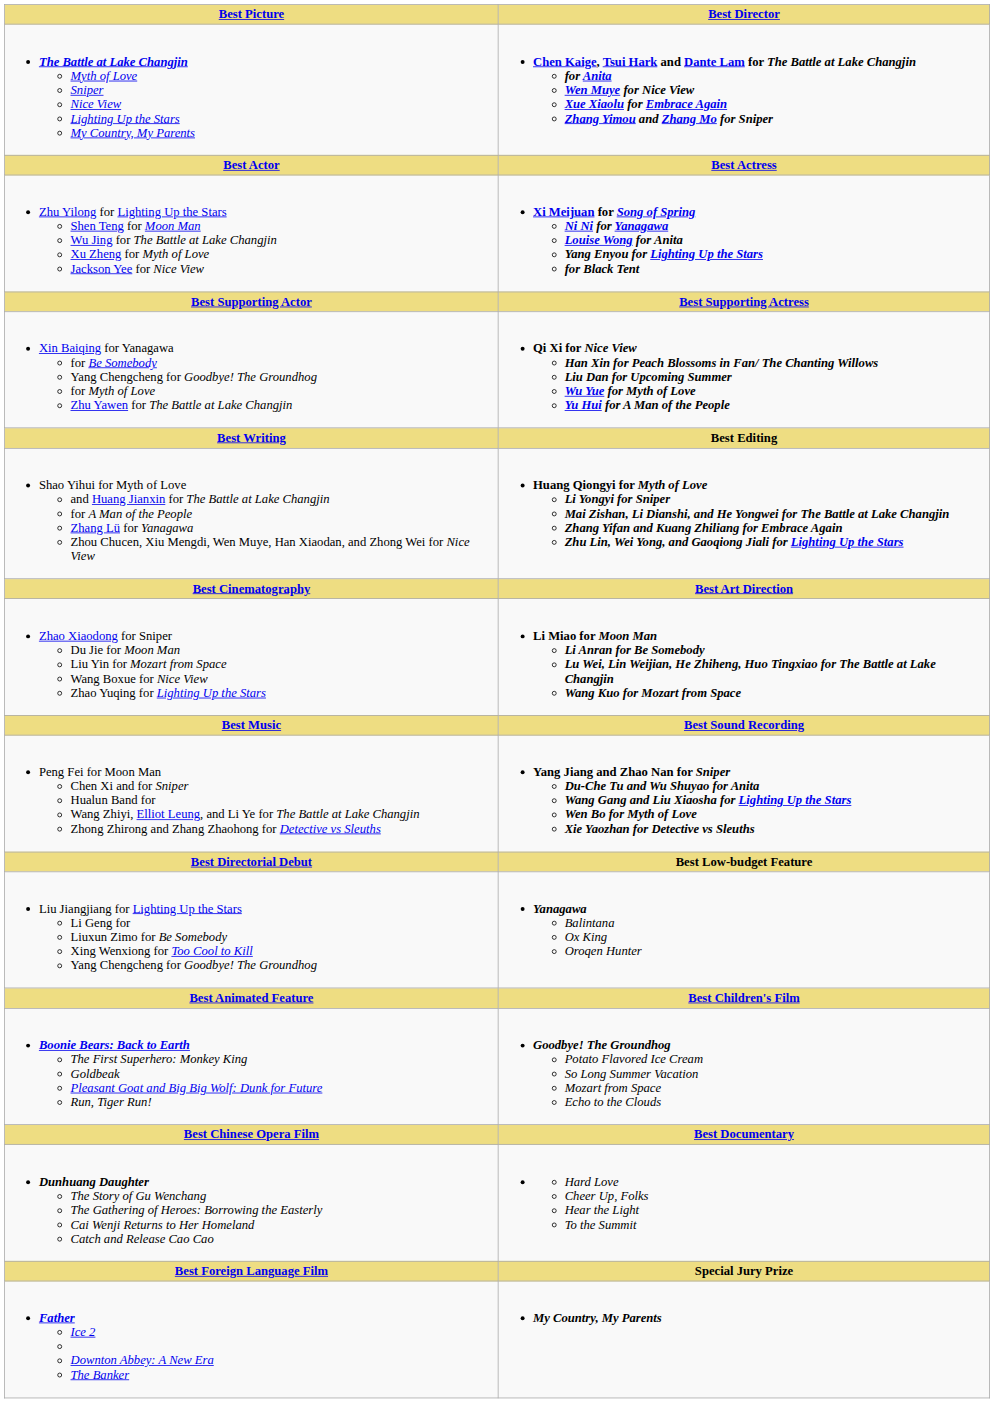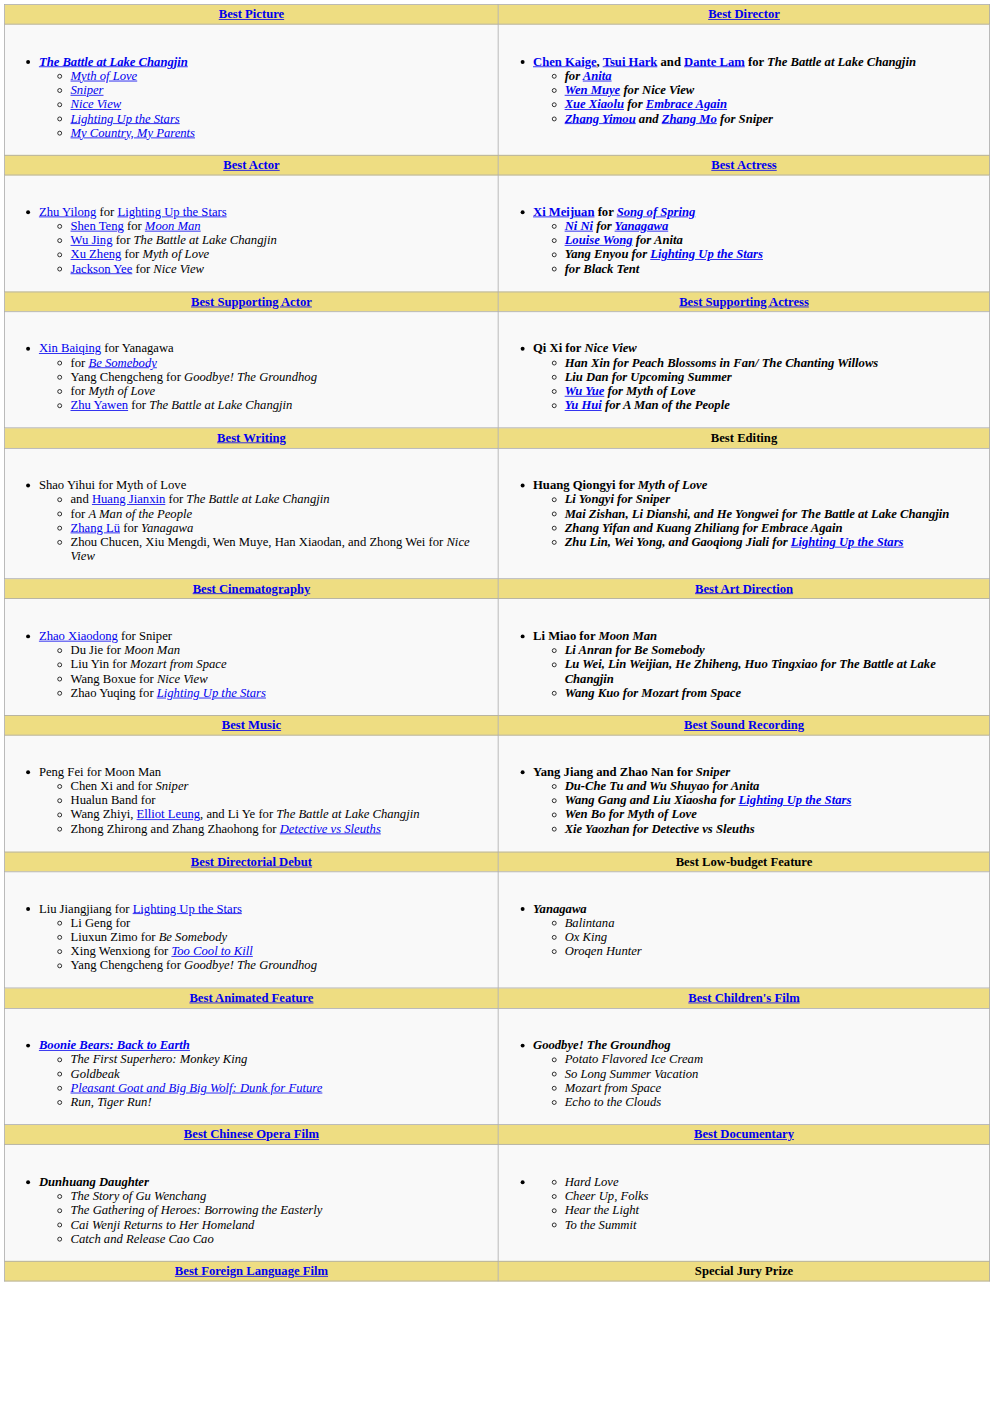 <table class="wikitable">
 <tr>
 <th style="background:#EEDD82; width=50%"><a href='#'>Best Picture</a></th>
 <th style="background:#EEDD82; width=50%"><a href='#'>Best Director</a></th>
 </tr>
 <tr>
 <td valign="top"><br><ul><li><strong><em><a href='#'>The Battle at Lake Changjin</a></em></strong><ul><li><em><a href='#'>Myth of Love</a></em></li><li><em><a href='#'>Sniper</a></em></li><li><em><a href='#'>Nice View</a></em></li><li><em><a href='#'>Lighting Up the Stars</a></em></li><li><em><a href='#'>My Country, My Parents</a></em></li></ul></li></ul></td>
 <td valign="top"><br><ul><li><strong><a href='#'>Chen Kaige</a>, <a href='#'>Tsui Hark</a> and <a href='#'>Dante Lam</a> for <em>The Battle at Lake Changjin<strong><em><ul><li> for </em><a href='#'>Anita</a><em></li><li><a href='#'>Wen Muye</a> for </em>Nice View<em></li><li><a href='#'>Xue Xiaolu</a> for </em><a href='#'>Embrace Again</a><em></li><li><a href='#'>Zhang Yimou</a> and <a href='#'>Zhang Mo</a> for </em>Sniper<em></li></ul></li></ul></td>
 </tr>
 <tr>
 <th style="background:#EEDD82; width=50%"><a href='#'>Best Actor</a></th>
 <th style="background:#EEDD82; width=50%"><a href='#'>Best Actress</a></th>
 </tr>
 <tr>
 <td valign="top"><br><ul><li></strong><a href='#'>Zhu Yilong</a> for </em><a href='#'>Lighting Up the Stars</a></em></strong><ul><li><a href='#'>Shen Teng</a> for <em><a href='#'>Moon Man</a></em></li><li><a href='#'>Wu Jing</a> for <em>The Battle at Lake Changjin</em></li><li><a href='#'>Xu Zheng</a> for <em>Myth of Love</em></li><li><a href='#'>Jackson Yee</a> for <em>Nice View</em></li></ul></li></ul></td>
 <td valign="top"><br><ul><li><strong><a href='#'>Xi Meijuan</a> for <em><a href='#'>Song of Spring</a><strong><em><ul><li><a href='#'>Ni Ni</a> for </em><a href='#'>Yanagawa</a><em></li><li><a href='#'>Louise Wong</a> for </em>Anita<em></li><li>Yang Enyou for </em><a href='#'>Lighting Up the Stars</a><em></li><li> for </em>Black Tent<em></li></ul></li></ul></td>
 </tr>
 <tr>
 <th style="background:#EEDD82; width=50%"><a href='#'>Best Supporting Actor</a></th>
 <th style="background:#EEDD82; width=50%"><a href='#'>Best Supporting Actress</a></th>
 </tr>
 <tr>
 <td valign="top"><br><ul><li></strong><a href='#'>Xin Baiqing</a> for </em>Yanagawa</em></strong><ul><li> for <em><a href='#'>Be Somebody</a></em></li><li>Yang Chengcheng for <em>Goodbye! The Groundhog</em></li><li> for <em>Myth of Love</em></li><li><a href='#'>Zhu Yawen</a> for <em>The Battle at Lake Changjin</em></li></ul></li></ul></td>
 <td valign="top"><br><ul><li><strong>Qi Xi for <em>Nice View<strong><em><ul><li>Han Xin for </em>Peach Blossoms in Fan/ The Chanting Willows<em></li><li>Liu Dan for </em>Upcoming Summer<em></li><li><a href='#'>Wu Yue</a> for </em>Myth of Love<em></li><li><a href='#'>Yu Hui</a> for </em>A Man of the People<em></li></ul></li></ul></td>
 </tr>
 <tr>
 <th style="background:#EEDD82; width=50%"><a href='#'>Best Writing</a></th>
 <th style="background:#EEDD82; width=50%">Best Editing</th>
 </tr>
 <tr>
 <td valign="top"><br><ul><li></strong>Shao Yihui for </em>Myth of Love</em></strong><ul><li> and <a href='#'>Huang Jianxin</a> for <em>The Battle at Lake Changjin</em></li><li> for <em>A Man of the People</em></li><li><a href='#'>Zhang Lü</a> for <em>Yanagawa</em></li><li>Zhou Chucen, Xiu Mengdi, Wen Muye, Han Xiaodan, and Zhong Wei for <em>Nice View</em></li></ul></li></ul></td>
 <td valign="top"><br><ul><li><strong>Huang Qiongyi for <em>Myth of Love<strong><em><ul><li>Li Yongyi for </em>Sniper<em></li><li>Mai Zishan, Li Dianshi, and He Yongwei for </em>The Battle at Lake Changjin<em></li><li>Zhang Yifan and Kuang Zhiliang for </em>Embrace Again<em></li><li>Zhu Lin, Wei Yong, and Gaoqiong Jiali for </em><a href='#'>Lighting Up the Stars</a><em></li></ul></li></ul></td>
 </tr>
 <tr>
 <th style="background:#EEDD82; width=50%"><a href='#'>Best Cinematography</a></th>
 <th style="background:#EEDD82; width=50%"><a href='#'>Best Art Direction</a></th>
 </tr>
 <tr>
 <td valign="top"><br><ul><li></strong><a href='#'>Zhao Xiaodong</a> for </em>Sniper</em></strong><ul><li>Du Jie for <em>Moon Man</em></li><li>Liu Yin for <em>Mozart from Space</em></li><li>Wang Boxue for <em>Nice View</em></li><li>Zhao Yuqing for <em><a href='#'>Lighting Up the Stars</a></em></li></ul></li></ul></td>
 <td valign="top"><br><ul><li><strong>Li Miao for <em>Moon Man<strong><em><ul><li>Li Anran for </em>Be Somebody<em></li><li>Lu Wei, Lin Weijian, He Zhiheng, Huo Tingxiao for </em>The Battle at Lake Changjin<em></li><li>Wang Kuo for </em>Mozart from Space<em></li></ul></li></ul></td>
 </tr>
 <tr>
 <th style="background:#EEDD82; width=50%"><a href='#'>Best Music</a></th>
 <th style="background:#EEDD82; width=50%"><a href='#'>Best Sound Recording</a></th>
 </tr>
 <tr>
 <td valign="top"><br><ul><li></strong>Peng Fei for </em>Moon Man</em></strong><ul><li>Chen Xi and  for <em>Sniper</em></li><li>Hualun Band for <em></em></li><li>Wang Zhiyi, <a href='#'>Elliot Leung</a>, and Li Ye for <em>The Battle at Lake Changjin</em></li><li>Zhong Zhirong and Zhang Zhaohong for <em><a href='#'>Detective vs Sleuths</a></em></li></ul></li></ul></td>
 <td valign="top"><br><ul><li><strong>Yang Jiang and Zhao Nan for <em>Sniper<strong><em><ul><li>Du-Che Tu and Wu Shuyao for </em>Anita<em></li><li>Wang Gang and Liu Xiaosha for </em><a href='#'>Lighting Up the Stars</a><em></li><li>Wen Bo for </em>Myth of Love<em></li><li>Xie Yaozhan for </em>Detective vs Sleuths<em></li></ul></li></ul></td>
 </tr>
 <tr>
 <th style="background:#EEDD82; width=50%"><a href='#'>Best Directorial Debut</a></th>
 <th style="background:#EEDD82; width=50%">Best Low-budget Feature</th>
 </tr>
 <tr>
 <td valign="top"><br><ul><li></strong>Liu Jiangjiang for </em><a href='#'>Lighting Up the Stars</a></em></strong><ul><li>Li Geng for <em></em></li><li>Liuxun Zimo for <em>Be Somebody</em></li><li>Xing Wenxiong for <em><a href='#'>Too Cool to Kill</a></em></li><li>Yang Chengcheng for <em>Goodbye! The Groundhog</em></li></ul></li></ul></td>
 <td valign="top"><br><ul><li><strong><em>Yanagawa</em></strong><ul><li><em>Balintana</em></li><li><em>Ox King</em></li><li><em>Oroqen Hunter</em></li></ul></li></ul></td>
 </tr>
 <tr>
 <th style="background:#EEDD82; width=50%"><a href='#'>Best Animated Feature</a></th>
 <th style="background:#EEDD82; width=50%"><a href='#'>Best Children's Film</a></th>
 </tr>
 <tr>
 <td valign="top"><br><ul><li><strong><em><a href='#'>Boonie Bears: Back to Earth</a></em></strong><ul><li><em>The First Superhero: Monkey King</em></li><li><em>Goldbeak</em></li><li><em><a href='#'>Pleasant Goat and Big Big Wolf: Dunk for Future</a></em></li><li><em>Run, Tiger Run!</em></li></ul></li></ul></td>
 <td valign="top"><br><ul><li><strong><em>Goodbye! The Groundhog</em></strong><ul><li><em>Potato Flavored Ice Cream</em></li><li><em>So Long Summer Vacation</em></li><li><em>Mozart from Space</em></li><li><em>Echo to the Clouds</em></li></ul></li></ul></td>
 </tr>
 <tr>
 <th style="background:#EEDD82; width=50%"><a href='#'>Best Chinese Opera Film</a></th>
 <th style="background:#EEDD82; width=50%"><a href='#'>Best Documentary</a></th>
 </tr>
 <tr>
 <td valign="top"><br><ul><li><strong><em>Dunhuang Daughter</em></strong><ul><li><em>The Story of Gu Wenchang</em></li><li><em>The Gathering of Heroes: Borrowing the Easterly</em></li><li><em>Cai Wenji Returns to Her Homeland</em></li><li><em>Catch and Release Cao Cao</em></li></ul></li></ul></td>
 <td valign="top"><br><ul><li><strong><em></em></strong><ul><li><em>Hard Love</em></li><li><em>Cheer Up, Folks</em></li><li><em>Hear the Light</em></li><li><em>To the Summit</em></li></ul></li></ul></td>
 </tr>
 <tr>
 <th style="background:#EEDD82; width=50%"><a href='#'>Best Foreign Language Film</a></th>
 <th style="background:#EEDD82; width=50%">Special Jury Prize</th>
 </tr>
-<tr>
-<td valign="top"><br><ul><li><strong><em><a href='#'>Father</a></em></strong><ul><li><em><a href='#'>Ice 2</a></em></li><li><em></em></li><li><em><a href='#'>Downton Abbey: A New Era</a></em></li><li><em><a href='#'>The Banker</a></em></li></ul></li></ul></td>
-<td valign="top"><br><ul><li><strong><em>My Country, My Parents</em></strong></li></ul></td>
-</tr>
 </table>
